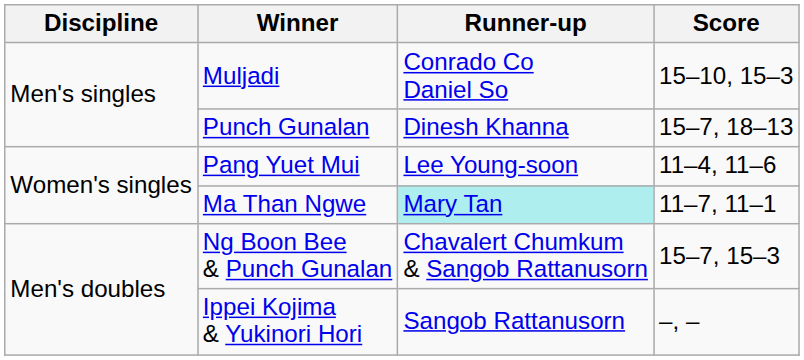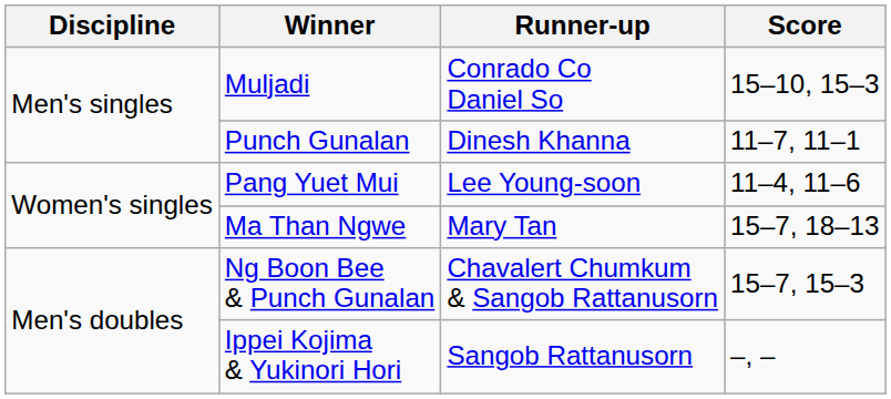 <table class="wikitable">
 <tr>
 <th>Discipline</th>
 <th>Winner</th>
 <th>Runner-up</th>
 <th>Score</th>
 </tr>
 <tr>
 <td rowspan=2>Men's singles</td>
 <td> <a href='#'>Muljadi</a></td>
 <td> <a href='#'>Conrado Co</a><br> <a href='#'>Daniel So</a></td>
 <td>15–10, 15–3</td>
 </tr>
 <tr>
 <td> <a href='#'>Punch Gunalan</a></td>
 <td> <a href='#'>Dinesh Khanna</a></td>
-<td>15–7, 18–13</td>
+<td>11–7, 11–1</td>
 </tr>
 <tr>
 <td rowspan=2>Women's singles</td>
 <td> <a href='#'>Pang Yuet Mui</a></td>
 <td> <a href='#'>Lee Young-soon</a></td>
 <td>11–4, 11–6</td>
 </tr>
 <tr>
 <td> <a href='#'>Ma Than Ngwe</a></td>
-<td style="background: paleturquoise;"> <a href='#'>Mary Tan</a></td>
-<td>11–7, 11–1</td>
+<td> <a href='#'>Mary Tan</a></td>
+<td>15–7, 18–13</td>
 </tr>
 <tr>
 <td rowspan=2>Men's doubles</td>
 <td> <a href='#'>Ng Boon Bee</a><br> & <a href='#'>Punch Gunalan</a></td>
 <td> <a href='#'>Chavalert Chumkum</a> <br> & <a href='#'>Sangob Rattanusorn</a></td>
 <td>15–7, 15–3</td>
 </tr>
 <tr>
 <td> <a href='#'>Ippei Kojima</a> <br> & <a href='#'>Yukinori Hori</a></td>
 <td> <a href='#'>Sangob Rattanusorn</a></td>
 <td>–, –</td>
 </tr>
 </table>
